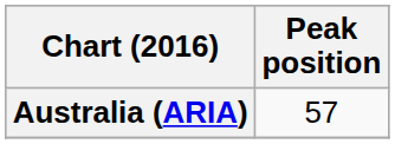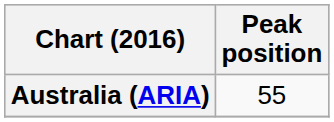 <table class="wikitable sortable plainrowheaders" style="text-align:center">
 <tr>
 <th scope="col">Chart (2016)</th>
 <th scope="col">Peak<br> position</th>
 </tr>
 <tr>
 <th scope="row">Australia (<a href='#'>ARIA</a>)</th>
-<td>57</td>
+<td>55</td>
 </tr>
 <tr>
 </tr>
 <tr>
 </tr>
 <tr>
 </tr>
 <tr>
 </tr>
 <tr>
 </tr>
 <tr>
 </tr>
 </table>
